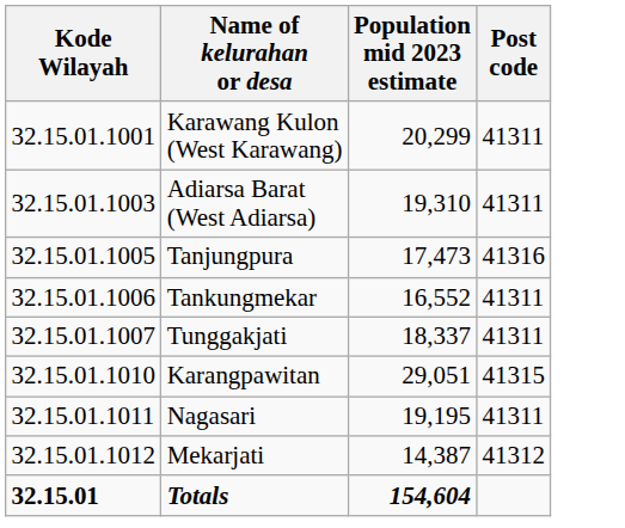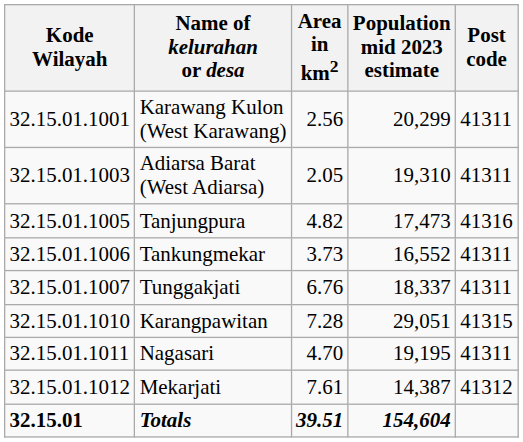 <table class="wikitable">
 <tr>
 <th>Kode <br>Wilayah</th>
 <th>Name of <br> <em>kelurahan</em><br> or <em>desa</em></th>
+<th>Area <br>in <br>km<sup>2</sup></th>
 <th>Population<br>mid 2023<br>estimate</th>
 <th>Post<br>code</th>
 </tr>
 <tr>
 <td>32.15.01.1001</td>
 <td>Karawang Kulon <br>(West Karawang)</td>
+<td align="right">2.56</td>
 <td align="right">20,299</td>
 <td>41311</td>
 </tr>
 <tr>
 <td>32.15.01.1003</td>
 <td>Adiarsa Barat <br>(West Adiarsa)</td>
+<td align="right">2.05</td>
 <td align="right">19,310</td>
 <td>41311</td>
 </tr>
 <tr>
 <td>32.15.01.1005</td>
 <td>Tanjungpura</td>
+<td align="right">4.82</td>
 <td align="right">17,473</td>
 <td>41316</td>
 </tr>
 <tr>
 <td>32.15.01.1006</td>
 <td>Tankungmekar</td>
+<td align="right">3.73</td>
 <td align="right">16,552</td>
 <td>41311</td>
 </tr>
 <tr>
 <td>32.15.01.1007</td>
 <td>Tunggakjati</td>
+<td align="right">6.76</td>
 <td align="right">18,337</td>
 <td>41311</td>
 </tr>
 <tr>
 <td>32.15.01.1010</td>
 <td>Karangpawitan</td>
+<td align="right">7.28</td>
 <td align="right">29,051</td>
 <td>41315</td>
 </tr>
 <tr>
 <td>32.15.01.1011</td>
 <td>Nagasari</td>
+<td align="right">4.70</td>
 <td align="right">19,195</td>
 <td>41311</td>
 </tr>
 <tr>
 <td>32.15.01.1012</td>
 <td>Mekarjati</td>
+<td align="right">7.61</td>
 <td align="right">14,387</td>
 <td>41312</td>
 </tr>
 <tr>
 <td><strong>32.15.01</strong></td>
 <td><strong><em>Totals</em></strong></td>
+<td align="right"><strong><em>39.51</em></strong></td>
 <td align="right"><strong><em>154,604</em></strong></td>
 <td></td>
 </tr>
 </table>
